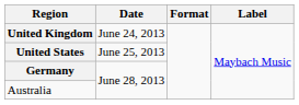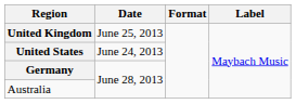 <table class="wikitable plainrowheaders sortable">
 <tr>
 <th scope="column">Region</th>
 <th>Date</th>
 <th>Format</th>
 <th>Label</th>
 </tr>
 <tr>
 <th scope="row">United Kingdom</th>
-<td>June 24, 2013</td>
+<td>June 25, 2013</td>
 <td rowspan="4"></td>
 <td rowspan="4"><a href='#'>Maybach Music</a></td>
 </tr>
 <tr>
 <th scope="row">United States</th>
-<td>June 25, 2013</td>
+<td>June 24, 2013</td>
 </tr>
 <tr>
 <th scope="row">Germany</th>
 <td rowspan="2">June 28, 2013</td>
 </tr>
 <tr>
 <td>Australia</td>
 </tr>
 </table>
